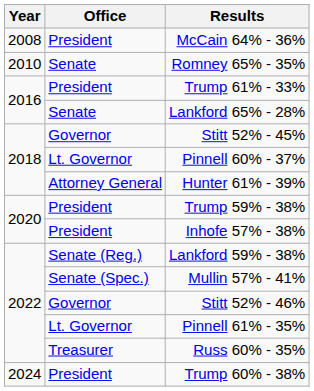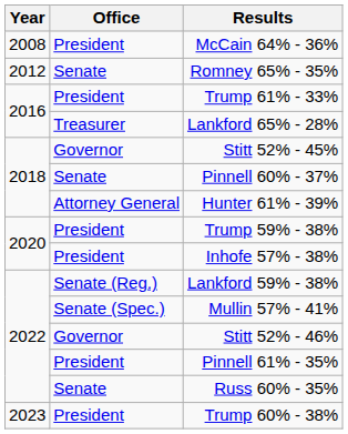 <table class=wikitable>
 <tr>
 <th>Year</th>
 <th>Office</th>
 <th>Results</th>
 </tr>
 <tr>
 <td>2008</td>
 <td><a href='#'>President</a></td>
 <td align="right" ><a href='#'>McCain</a> 64% - 36%</td>
 </tr>
 <tr>
-<td>2010</td>
+<td>2012</td>
 <td><a href='#'>Senate</a></td>
 <td align="right" ><a href='#'>Romney</a> 65% - 35%</td>
 </tr>
 <tr>
 <td rowspan=2>2016</td>
 <td><a href='#'>President</a></td>
 <td align="right" ><a href='#'>Trump</a> 61% - 33%</td>
 </tr>
 <tr>
-<td><a href='#'>Senate</a></td>
+<td><a href='#'>Treasurer</a></td>
 <td align="right" ><a href='#'>Lankford</a> 65% - 28%</td>
 </tr>
 <tr>
 <td rowspan=3>2018</td>
 <td><a href='#'>Governor</a></td>
 <td align="right" ><a href='#'>Stitt</a> 52% - 45%</td>
 </tr>
 <tr>
-<td><a href='#'>Lt. Governor</a></td>
+<td><a href='#'>Senate</a></td>
 <td align="right" ><a href='#'>Pinnell</a> 60% - 37%</td>
 </tr>
 <tr>
 <td><a href='#'>Attorney General</a></td>
 <td align="right" ><a href='#'>Hunter</a> 61% - 39%</td>
 </tr>
 <tr>
 <td rowspan=2>2020</td>
 <td><a href='#'>President</a></td>
 <td align="right" ><a href='#'>Trump</a> 59% - 38%</td>
 </tr>
 <tr>
 <td><a href='#'>President</a></td>
 <td align="right" ><a href='#'>Inhofe</a> 57% - 38%</td>
 </tr>
 <tr>
 <td rowspan=5>2022</td>
 <td><a href='#'>Senate (Reg.)</a></td>
 <td align="right" ><a href='#'>Lankford</a> 59% - 38%</td>
 </tr>
 <tr>
 <td><a href='#'>Senate (Spec.)</a></td>
 <td align="right" ><a href='#'>Mullin</a> 57% - 41%</td>
 </tr>
 <tr>
 <td><a href='#'>Governor</a></td>
 <td align="right" ><a href='#'>Stitt</a> 52% - 46%</td>
 </tr>
 <tr>
-<td><a href='#'>Lt. Governor</a></td>
+<td><a href='#'>President</a></td>
 <td align="right" ><a href='#'>Pinnell</a> 61% - 35%</td>
 </tr>
 <tr>
-<td><a href='#'>Treasurer</a></td>
+<td><a href='#'>Senate</a></td>
 <td align="right" ><a href='#'>Russ</a> 60% - 35%</td>
 </tr>
 <tr>
-<td>2024</td>
+<td>2023</td>
 <td><a href='#'>President</a></td>
 <td align="right" ><a href='#'>Trump</a> 60% - 38%</td>
 </tr>
 </table>
